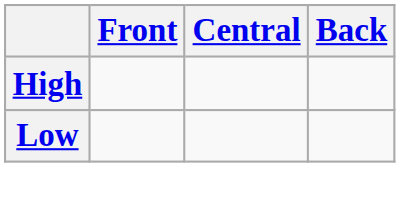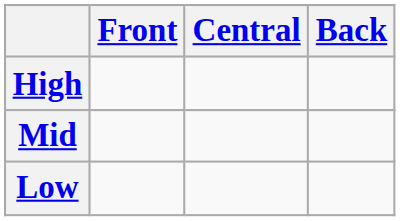 <table class=wikitable style=text-align:center>
 <tr>
 <th></th>
 <th><a href='#'>Front</a></th>
 <th><a href='#'>Central</a></th>
 <th><a href='#'>Back</a></th>
 </tr>
 <tr>
 <th><a href='#'>High</a></th>
 <td></td>
 <td></td>
 <td></td>
 </tr>
 <tr>
+<th><a href='#'>Mid</a></th>
+<td></td>
+<td></td>
+<td></td>
+</tr>
+<tr>
 <th><a href='#'>Low</a></th>
 <td></td>
 <td></td>
 <td></td>
 </tr>
 </table>
